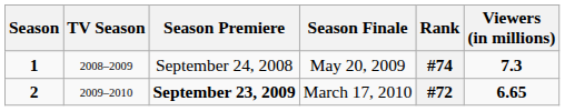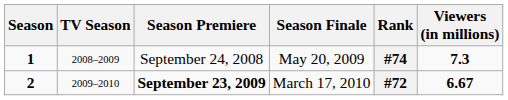 <table class="wikitable">
 <tr style="background:#e0e0e0;">
 <th>Season</th>
 <th>TV Season</th>
 <th>Season Premiere</th>
 <th>Season Finale</th>
 <th>Rank</th>
 <th>Viewers<br>(in millions)</th>
 </tr>
 <tr style="background:#f9f9f9;">
 <th style="background:#F9F9F9;text-align:center">1</th>
 <td style="font-size:11px;text-align:center">2008–2009</td>
 <td style="text-align:center">September 24, 2008</td>
 <td style="text-align:center">May 20, 2009</td>
 <th style="text-align:center">#74</th>
 <td style="text-align:center"><strong>7.3</strong></td>
 </tr>
 <tr style="background:#f9f9f9;">
 <th style="background:#F9F9F9;text-align:center">2</th>
 <td style="font-size:11px;text-align:center">2009–2010</td>
 <td style="text-align:center"><strong>September 23, 2009</strong></td>
 <td style="text-align:center">March 17, 2010</td>
 <th style="text-align:center">#72</th>
-<td style="text-align:center"><strong>6.65</strong></td>
+<td style="text-align:center"><strong>6.67</strong></td>
 </tr>
 </table>
